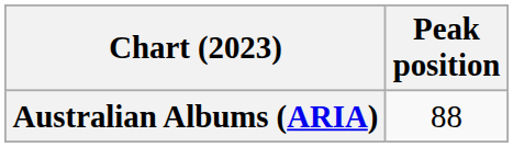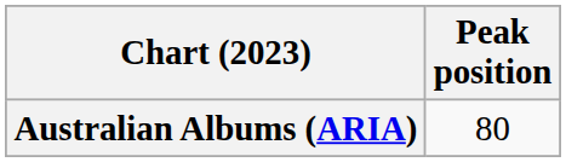 <table class="wikitable plainrowheaders" style="text-align:center">
 <tr>
 <th scope="col">Chart (2023)</th>
 <th scope="col">Peak<br>position</th>
 </tr>
 <tr>
 <th scope="row">Australian Albums (<a href='#'>ARIA</a>)</th>
-<td>88</td>
+<td>80</td>
 </tr>
 </table>
